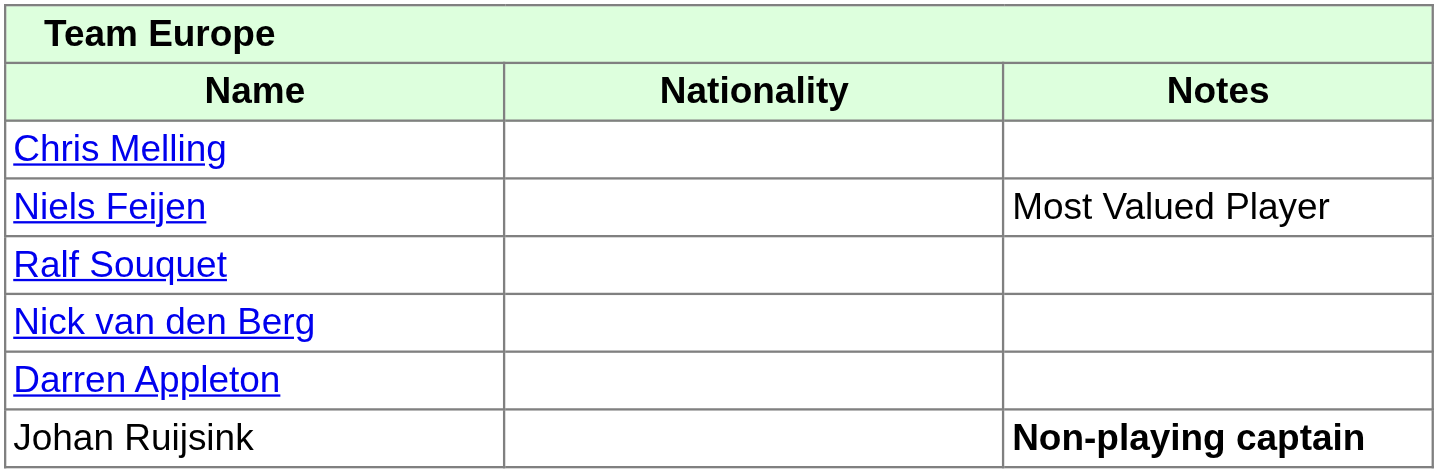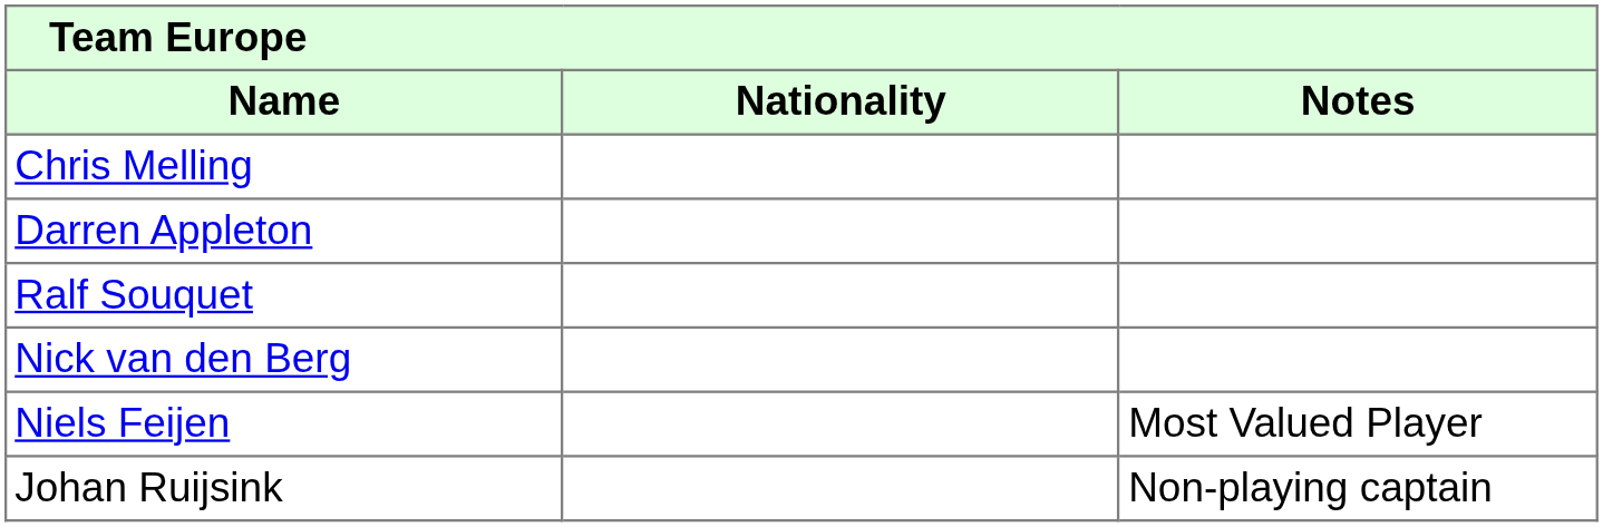 <table border="1" cellpadding="3" width="70%" style="border-collapse: collapse;">
 <tr bgcolor="#ddffdd">
 <td colspan=3>   <strong>Team Europe</strong></td>
 </tr>
 <tr bgcolor="#ddffdd">
 <th width=35%>Name</th>
 <th width=35%>Nationality</th>
 <th width=30%>Notes</th>
 </tr>
 <tr>
 <td><a href='#'>Chris Melling</a></td>
 <td></td>
 <td></td>
 </tr>
 <tr>
-<td><a href='#'>Niels Feijen</a></td>
+<td><a href='#'>Darren Appleton</a></td>
 <td></td>
-<td>Most Valued Player</td>
+<td></td>
 </tr>
 <tr>
 <td><a href='#'>Ralf Souquet</a></td>
 <td></td>
 <td></td>
 </tr>
 <tr>
 <td><a href='#'>Nick van den Berg</a></td>
 <td></td>
 <td></td>
 </tr>
 <tr>
-<td><a href='#'>Darren Appleton</a></td>
+<td><a href='#'>Niels Feijen</a></td>
 <td></td>
-<td></td>
+<td>Most Valued Player</td>
 </tr>
 <tr>
 <td>Johan Ruijsink</td>
 <td></td>
-<td><strong>Non-playing captain</strong></td>
+<td>Non-playing captain</td>
 </tr>
 </table>
